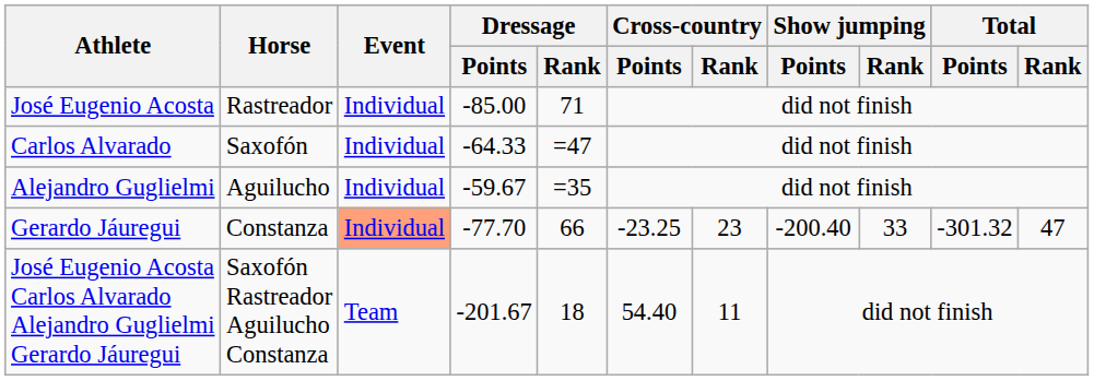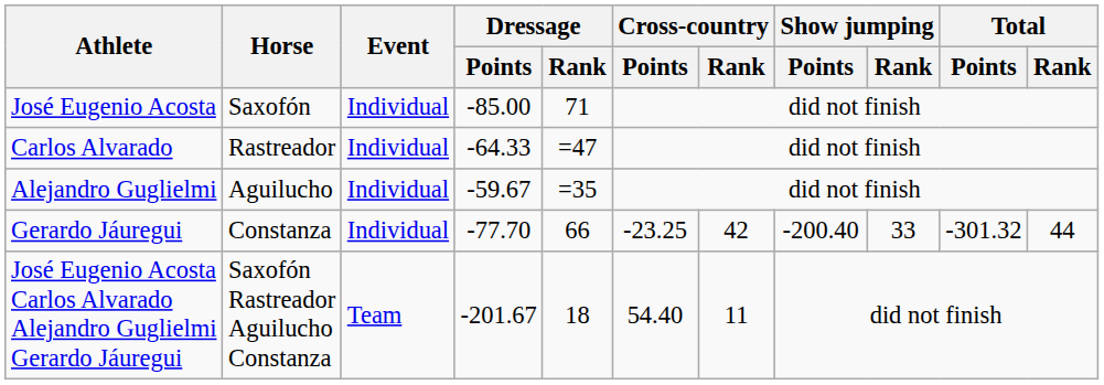 <table class=wikitable style="font-size:90%">
 <tr>
 <th rowspan="2">Athlete</th>
 <th rowspan="2">Horse</th>
 <th rowspan="2">Event</th>
 <th colspan="2">Dressage</th>
 <th colspan="2">Cross-country</th>
 <th colspan="2">Show jumping</th>
 <th colspan="2">Total</th>
 </tr>
 <tr>
 <th>Points</th>
 <th>Rank</th>
 <th>Points</th>
 <th>Rank</th>
 <th>Points</th>
 <th>Rank</th>
 <th>Points</th>
 <th>Rank</th>
 </tr>
 <tr>
 <td><a href='#'>José Eugenio Acosta</a></td>
-<td>Rastreador</td>
+<td>Saxofón</td>
 <td><a href='#'>Individual</a></td>
 <td align="center">-85.00</td>
 <td align="center">71</td>
 <td align="center" colspan=6>did not finish</td>
 </tr>
 <tr>
 <td><a href='#'>Carlos Alvarado</a></td>
-<td>Saxofón</td>
+<td>Rastreador</td>
 <td><a href='#'>Individual</a></td>
 <td align="center">-64.33</td>
 <td align="center">=47</td>
 <td align="center" colspan=6>did not finish</td>
 </tr>
 <tr>
 <td><a href='#'>Alejandro Guglielmi</a></td>
 <td>Aguilucho</td>
 <td><a href='#'>Individual</a></td>
 <td align="center">-59.67</td>
 <td align="center">=35</td>
 <td align="center" colspan=6>did not finish</td>
 </tr>
 <tr>
 <td><a href='#'>Gerardo Jáuregui</a></td>
 <td>Constanza</td>
-<td style="background: lightsalmon;"><a href='#'>Individual</a></td>
+<td><a href='#'>Individual</a></td>
 <td align="center">-77.70</td>
 <td align="center">66</td>
 <td align="center">-23.25</td>
-<td align="center">23</td>
+<td align="center">42</td>
 <td align="center">-200.40</td>
 <td align="center">33</td>
 <td align="center">-301.32</td>
-<td align="center">47</td>
+<td align="center">44</td>
 </tr>
 <tr>
 <td><a href='#'>José Eugenio Acosta</a><br><a href='#'>Carlos Alvarado</a><br><a href='#'>Alejandro Guglielmi</a><br><a href='#'>Gerardo Jáuregui</a></td>
 <td>Saxofón<br>Rastreador<br>Aguilucho<br>Constanza</td>
 <td><a href='#'>Team</a></td>
 <td align="center">-201.67</td>
 <td align="center">18</td>
 <td align="center">54.40</td>
 <td align="center">11</td>
 <td align="center" colspan=4>did not finish</td>
 </tr>
 </table>
